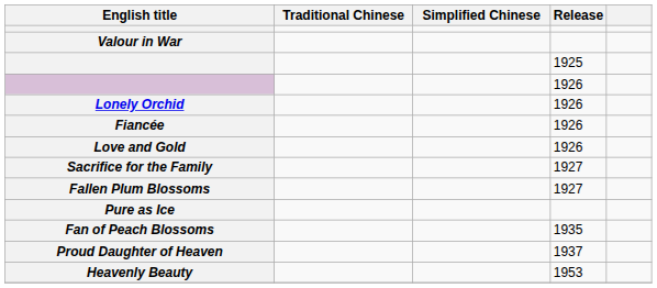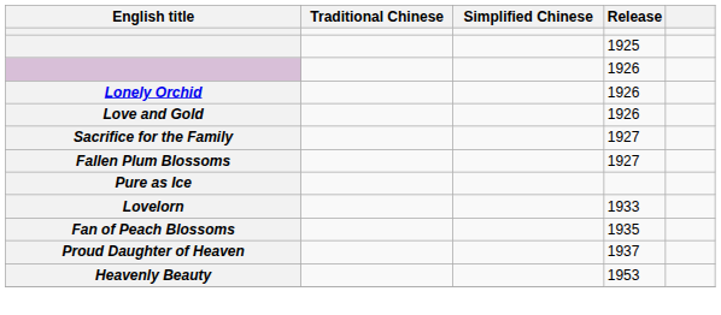 <table class="wikitable plainrowheaders sortable" style="margin-right: 0;" style="text-align: center;">
 <tr>
 <th scope="col"  style="width:20em;">English title</th>
 <th scope="col"  class="unsortable" style="width:10em;">Traditional Chinese</th>
 <th scope="col"  class="unsortable" style="width:10em;">Simplified Chinese</th>
 <th scope="col"  style="width:3em;">Release</th>
 <th scope="col"  class="unsortable" style="width:3em;"></th>
 </tr>
 <tr>
 <th scope="row"></th>
-<td></td>
-<td></td>
-<td></td>
-<td></td>
-</tr>
-<tr>
-<th scope="row"><em>Valour in War</em></th>
 <td></td>
 <td></td>
 <td></td>
 <td></td>
 </tr>
 <tr>
 <th scope="row"></th>
 <td></td>
 <td></td>
 <td>1925</td>
 <td></td>
 </tr>
 <tr>
 <th scope="row" style="background-color: #D8BFD8;"> </th>
 <td></td>
 <td></td>
 <td>1926</td>
 <td></td>
 </tr>
 <tr>
 <th scope="row"><em><a href='#'>Lonely Orchid</a></em></th>
-<td></td>
-<td></td>
-<td>1926</td>
-<td></td>
-</tr>
-<tr>
-<th scope="row"><em>Fiancée</em></th>
 <td></td>
 <td></td>
 <td>1926</td>
 <td></td>
 </tr>
 <tr>
 <th scope="row"><em>Love and Gold</em></th>
 <td></td>
 <td></td>
 <td>1926</td>
 <td></td>
 </tr>
 <tr>
 <th scope="row"><em>Sacrifice for the Family</em></th>
 <td></td>
 <td></td>
 <td>1927</td>
 <td></td>
 </tr>
 <tr>
 <th scope="row"><em>Fallen Plum Blossoms</em></th>
 <td></td>
 <td></td>
 <td>1927</td>
 <td></td>
 </tr>
 <tr>
 <th scope="row"><em>Pure as Ice</em></th>
 <td></td>
 <td></td>
 <td></td>
 <td></td>
 </tr>
 <tr>
+<th scope="row"><em>Lovelorn</em></th>
+<td></td>
+<td></td>
+<td>1933</td>
+<td></td>
+</tr>
+<tr>
 <th scope="row"><em>Fan of Peach Blossoms</em></th>
 <td></td>
 <td></td>
 <td>1935</td>
 <td></td>
 </tr>
 <tr>
 <th scope="row"><em>Proud Daughter of Heaven</em></th>
 <td></td>
 <td></td>
 <td>1937</td>
 <td></td>
 </tr>
 <tr>
 <th scope="row"><em>Heavenly Beauty</em></th>
 <td></td>
 <td></td>
 <td>1953</td>
 <td></td>
 </tr>
 <tr>
 </tr>
 </table>
